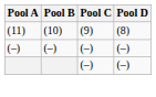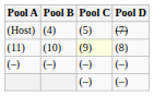 <table class="wikitable">
 <tr>
 <th width=25%>Pool A</th>
 <th width=25%>Pool B</th>
 <th width=25%>Pool C</th>
 <th width=25%>Pool D</th>
 </tr>
 <tr>
+<td> (Host)</td>
+<td> (4)</td>
+<td> (5)</td>
+<td><s> (7)</s></td>
+</tr>
+<tr>
 <td> (11)</td>
 <td> (10)</td>
-<td> (9)</td>
+<td style="background: lightyellow;"> (9)</td>
 <td> (8)</td>
 </tr>
 <tr>
 <td> (–)</td>
 <td> (–)</td>
 <td> (–)</td>
 <td> (–)</td>
 </tr>
 <tr>
 <th></th>
 <th></th>
 <td> (–)</td>
 <td> (–)</td>
 </tr>
 </table>
